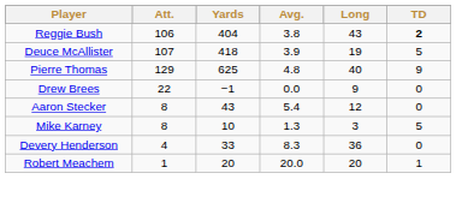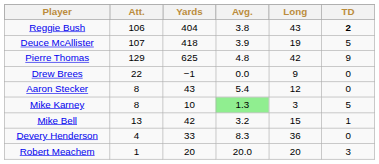 <table class="wikitable">
 <tr style="background:black; color:#BB8C3C">
 <th bgcolor="#DDDDFF" width="20%">Player</th>
 <th bgcolor="#DDDDFF" width="10%">Att.</th>
 <th bgcolor="#DDDDFF" width="10%">Yards</th>
 <th bgcolor="#DDDDFF" width="10%">Avg.</th>
 <th bgcolor="#DDDDFF" width="10%">Long</th>
 <th bgcolor="#DDDDFF" width="10%">TD</th>
 </tr>
 <tr align="center">
 <td><a href='#'>Reggie Bush</a></td>
 <td>106</td>
 <td>404</td>
 <td>3.8</td>
 <td>43</td>
 <td><strong>2</strong></td>
 </tr>
 <tr align="center">
 <td><a href='#'>Deuce McAllister</a></td>
 <td>107</td>
 <td>418</td>
 <td>3.9</td>
 <td>19</td>
 <td>5</td>
 </tr>
 <tr align="center">
 <td><a href='#'>Pierre Thomas</a></td>
 <td>129</td>
 <td>625</td>
 <td>4.8</td>
-<td>40</td>
+<td>42</td>
 <td>9</td>
 </tr>
 <tr align="center">
 <td><a href='#'>Drew Brees</a></td>
 <td>22</td>
 <td>−1</td>
 <td>0.0</td>
 <td>9</td>
 <td>0</td>
 </tr>
 <tr align="center">
 <td><a href='#'>Aaron Stecker</a></td>
 <td>8</td>
 <td>43</td>
 <td>5.4</td>
 <td>12</td>
 <td>0</td>
 </tr>
 <tr align="center">
 <td><a href='#'>Mike Karney</a></td>
 <td>8</td>
 <td>10</td>
-<td>1.3</td>
+<td style="background: lightgreen;">1.3</td>
 <td>3</td>
 <td>5</td>
+</tr>
+<tr align="center">
+<td><a href='#'>Mike Bell</a></td>
+<td>13</td>
+<td>42</td>
+<td>3.2</td>
+<td>15</td>
+<td>1</td>
 </tr>
 <tr align="center">
 <td><a href='#'>Devery Henderson</a></td>
 <td>4</td>
 <td>33</td>
 <td>8.3</td>
 <td>36</td>
 <td>0</td>
 </tr>
 <tr align="center">
 <td><a href='#'>Robert Meachem</a></td>
 <td>1</td>
 <td>20</td>
 <td>20.0</td>
 <td>20</td>
-<td>1</td>
+<td>3</td>
 </tr>
 </table>
